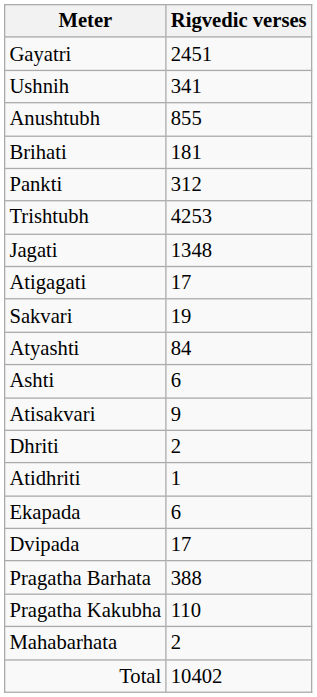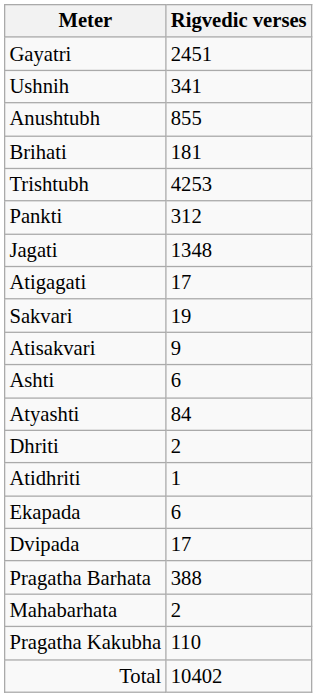 <table class="wikitable sortable mw-collapsible mw-collapsed">
 <tr>
 <th>Meter</th>
 <th>Rigvedic verses</th>
 </tr>
 <tr>
 <td>Gayatri</td>
 <td>2451</td>
 </tr>
 <tr>
 <td>Ushnih</td>
 <td>341</td>
 </tr>
 <tr>
 <td>Anushtubh</td>
 <td>855</td>
 </tr>
 <tr>
 <td>Brihati</td>
 <td>181</td>
 </tr>
 <tr>
+<td>Trishtubh</td>
+<td>4253</td>
+</tr>
+<tr>
 <td>Pankti</td>
 <td>312</td>
-</tr>
-<tr>
-<td>Trishtubh</td>
-<td>4253</td>
 </tr>
 <tr>
 <td>Jagati</td>
 <td>1348</td>
 </tr>
 <tr>
 <td>Atigagati</td>
 <td>17</td>
 </tr>
 <tr>
 <td>Sakvari</td>
 <td>19</td>
 </tr>
 <tr>
-<td>Atyashti</td>
-<td>84</td>
+<td>Atisakvari</td>
+<td>9</td>
 </tr>
 <tr>
 <td>Ashti</td>
 <td>6</td>
 </tr>
 <tr>
-<td>Atisakvari</td>
-<td>9</td>
+<td>Atyashti</td>
+<td>84</td>
 </tr>
 <tr>
 <td>Dhriti</td>
 <td>2</td>
 </tr>
 <tr>
 <td>Atidhriti</td>
 <td>1</td>
 </tr>
 <tr>
 <td>Ekapada</td>
 <td>6</td>
 </tr>
 <tr>
 <td>Dvipada</td>
 <td>17</td>
 </tr>
 <tr>
 <td>Pragatha Barhata</td>
 <td>388</td>
 </tr>
 <tr>
+<td>Mahabarhata</td>
+<td>2</td>
+</tr>
+<tr>
 <td>Pragatha Kakubha</td>
 <td>110</td>
-</tr>
-<tr>
-<td>Mahabarhata</td>
-<td>2</td>
 </tr>
 <tr>
 <td style="text-align: right;">Total</td>
 <td>10402</td>
 </tr>
 </table>
